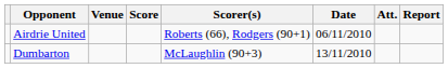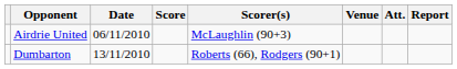 <table class="wikitable">
 <tr>
 <th></th>
 <th>Opponent</th>
-<th>Venue</th>
+<th>Date</th>
 <th>Score</th>
 <th>Scorer(s)</th>
-<th>Date</th>
+<th>Venue</th>
 <th>Att.</th>
 <th>Report</th>
 </tr>
 <tr>
 <td></td>
 <td><a href='#'>Airdrie United</a></td>
+<td>06/11/2010</td>
 <td></td>
+<td><a href='#'>McLaughlin</a> (90+3)</td>
 <td></td>
-<td><a href='#'>Roberts</a> (66), <a href='#'>Rodgers</a> (90+1)</td>
-<td>06/11/2010</td>
 <td></td>
 <td></td>
 </tr>
 <tr>
 <td></td>
 <td><a href='#'>Dumbarton</a></td>
+<td>13/11/2010</td>
 <td></td>
+<td><a href='#'>Roberts</a> (66), <a href='#'>Rodgers</a> (90+1)</td>
 <td></td>
-<td><a href='#'>McLaughlin</a> (90+3)</td>
-<td>13/11/2010</td>
 <td></td>
 <td></td>
 </tr>
 </table>
